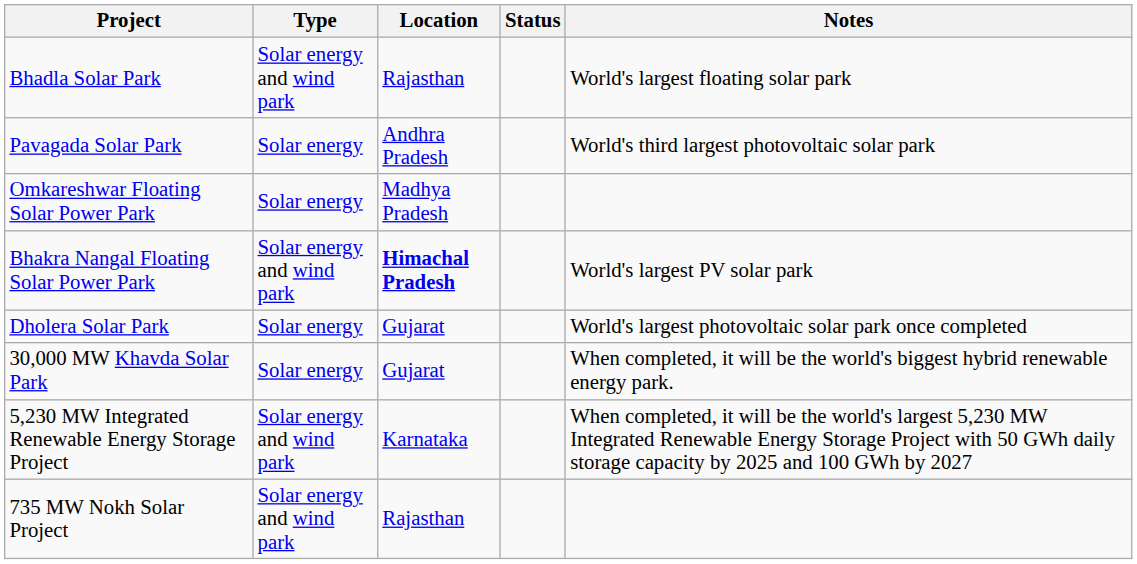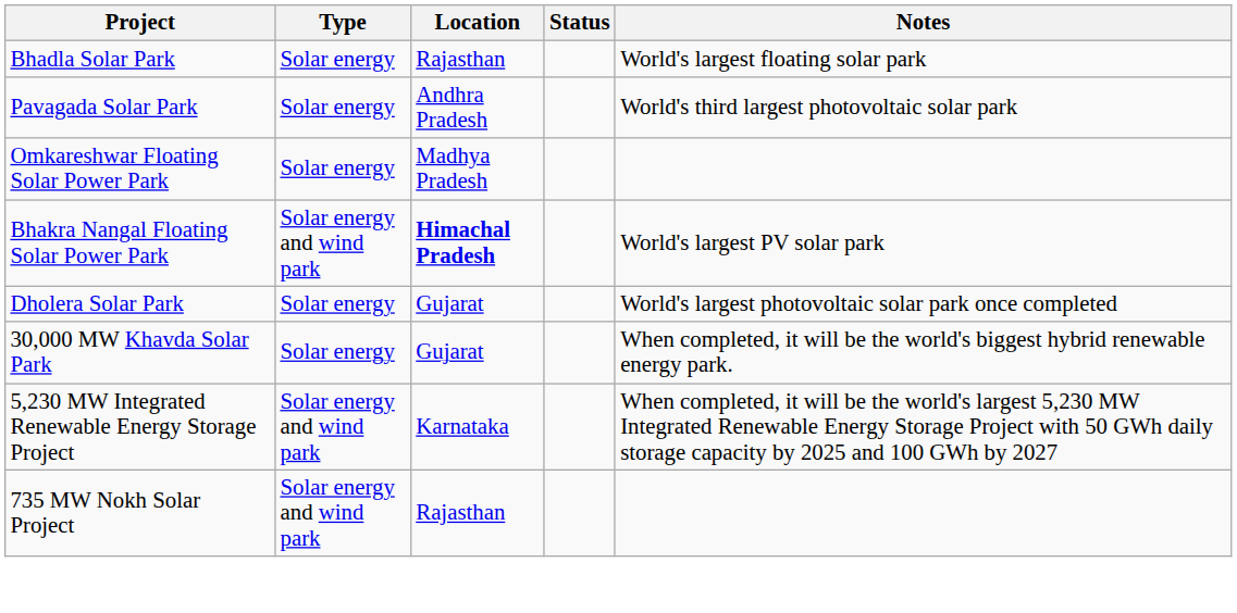 <table class="wikitable sortable">
 <tr>
 <th>Project</th>
 <th>Type</th>
 <th>Location</th>
 <th>Status</th>
 <th>Notes</th>
 </tr>
 <tr>
 <td><a href='#'>Bhadla Solar Park</a></td>
-<td><a href='#'>Solar energy</a> and <a href='#'>wind park</a></td>
+<td><a href='#'>Solar energy</a></td>
 <td><a href='#'>Rajasthan</a></td>
 <td></td>
 <td>World's largest floating solar park</td>
 </tr>
 <tr>
 <td><a href='#'>Pavagada Solar Park</a></td>
 <td><a href='#'>Solar energy</a></td>
 <td><a href='#'>Andhra Pradesh</a></td>
 <td></td>
 <td>World's third largest photovoltaic solar park</td>
 </tr>
 <tr>
 <td><a href='#'>Omkareshwar Floating Solar Power Park</a></td>
 <td><a href='#'>Solar energy</a></td>
 <td><a href='#'>Madhya Pradesh</a></td>
 <td></td>
 <td></td>
 </tr>
 <tr>
 <td><a href='#'>Bhakra Nangal Floating Solar Power Park</a></td>
 <td><a href='#'>Solar energy</a> and <a href='#'>wind park</a></td>
 <td><strong><a href='#'>Himachal Pradesh</a></strong></td>
 <td></td>
 <td>World's largest PV solar park</td>
 </tr>
 <tr>
 <td><a href='#'>Dholera Solar Park</a></td>
 <td><a href='#'>Solar energy</a></td>
 <td><a href='#'>Gujarat</a></td>
 <td></td>
 <td>World's largest photovoltaic solar park once completed</td>
 </tr>
 <tr>
 <td>30,000 MW <a href='#'>Khavda Solar Park</a></td>
 <td><a href='#'>Solar energy</a></td>
 <td><a href='#'>Gujarat</a></td>
 <td></td>
 <td>When completed, it will be the world's biggest hybrid renewable energy park.</td>
 </tr>
 <tr>
 <td>5,230 MW Integrated Renewable Energy Storage Project</td>
 <td><a href='#'>Solar energy</a> and <a href='#'>wind park</a></td>
 <td><a href='#'>Karnataka</a></td>
 <td></td>
 <td>When completed, it will be the world's largest 5,230 MW Integrated Renewable Energy Storage Project with 50 GWh daily storage capacity by 2025 and 100 GWh by 2027</td>
 </tr>
 <tr>
 <td>735 MW Nokh Solar Project</td>
 <td><a href='#'>Solar energy</a> and <a href='#'>wind park</a></td>
 <td><a href='#'>Rajasthan</a></td>
 <td></td>
 <td></td>
 </tr>
 </table>
